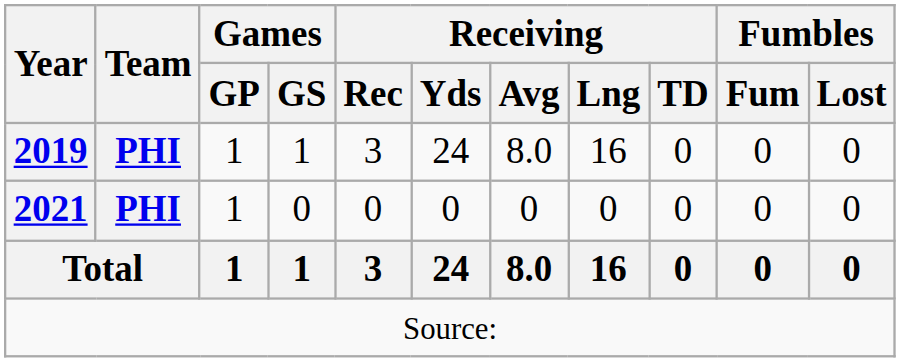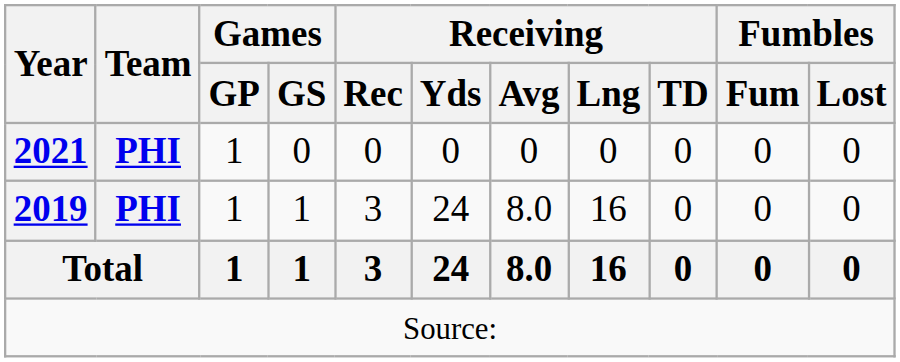 <table class="wikitable" style="text-align: center;">
 <tr>
 <th rowspan="2">Year</th>
 <th rowspan="2">Team</th>
 <th colspan="2">Games</th>
 <th colspan="5">Receiving</th>
 <th colspan="2">Fumbles</th>
 </tr>
 <tr>
 <th>GP</th>
 <th>GS</th>
 <th>Rec</th>
 <th>Yds</th>
 <th>Avg</th>
 <th>Lng</th>
 <th>TD</th>
 <th>Fum</th>
 <th>Lost</th>
 </tr>
 <tr>
+<th><a href='#'>2021</a></th>
+<th><a href='#'>PHI</a></th>
+<td>1</td>
+<td>0</td>
+<td>0</td>
+<td>0</td>
+<td>0</td>
+<td>0</td>
+<td>0</td>
+<td>0</td>
+<td>0</td>
+</tr>
+<tr>
 <th><a href='#'>2019</a></th>
 <th><a href='#'>PHI</a></th>
 <td>1</td>
 <td>1</td>
 <td>3</td>
 <td>24</td>
 <td>8.0</td>
 <td>16</td>
-<td>0</td>
-<td>0</td>
-<td>0</td>
-</tr>
-<tr>
-<th><a href='#'>2021</a></th>
-<th><a href='#'>PHI</a></th>
-<td>1</td>
-<td>0</td>
-<td>0</td>
-<td>0</td>
-<td>0</td>
-<td>0</td>
 <td>0</td>
 <td>0</td>
 <td>0</td>
 </tr>
 <tr>
 <th colspan="2">Total</th>
 <th>1</th>
 <th>1</th>
 <th>3</th>
 <th>24</th>
 <th>8.0</th>
 <th>16</th>
 <th>0</th>
 <th>0</th>
 <th>0</th>
 </tr>
 <tr>
 <td colspan="11"><small>Source: </small></td>
 </tr>
 </table>
